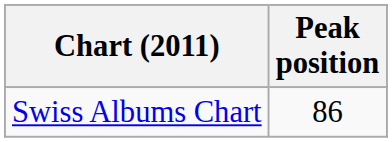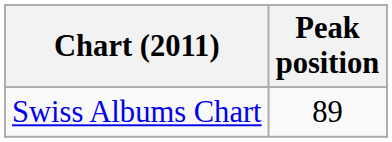 <table class="wikitable sortable">
 <tr>
 <th>Chart (2011)</th>
 <th>Peak<br>position</th>
 </tr>
 <tr>
 <td><a href='#'>Swiss Albums Chart</a></td>
-<td style="text-align:center;">86</td>
+<td style="text-align:center;">89</td>
 </tr>
 </table>
